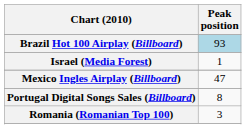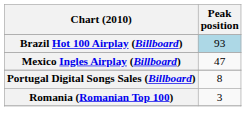 <table class="wikitable plainrowheaders sortable" style="text-align:center;">
 <tr>
 <th scope="col">Chart (2010)</th>
 <th scope="col">Peak<br>position</th>
 </tr>
 <tr>
 </tr>
 <tr>
 </tr>
 <tr>
 </tr>
 <tr>
 </tr>
 <tr>
 <th scope="row">Brazil <a href='#'>Hot 100 Airplay</a> (<em><a href='#'>Billboard</a></em>)</th>
 <td style="background: lightblue;">93</td>
 </tr>
 <tr>
 </tr>
 <tr>
 </tr>
 <tr>
 </tr>
 <tr>
 </tr>
 <tr>
 </tr>
 <tr>
 </tr>
 <tr>
 </tr>
 <tr>
-</tr>
-<tr>
-<th scope="row">Israel (<a href='#'>Media Forest</a>)</th>
-<td>1</td>
 </tr>
 <tr>
 </tr>
 <tr>
 </tr>
 <tr>
 <th scope="row">Mexico <a href='#'>Ingles Airplay</a> (<em><a href='#'>Billboard</a></em>)</th>
 <td>47</td>
 </tr>
 <tr>
 </tr>
 <tr>
 </tr>
 <tr>
 </tr>
 <tr>
 <th scope="row">Portugal Digital Songs Sales (<em><a href='#'>Billboard</a></em>)</th>
 <td>8</td>
 </tr>
 <tr>
 <th scope="row">Romania (<a href='#'>Romanian Top 100</a>)</th>
 <td>3</td>
 </tr>
 <tr>
 </tr>
 <tr>
 </tr>
 <tr>
 </tr>
 <tr>
 </tr>
 <tr>
 </tr>
 <tr>
 </tr>
 <tr>
 </tr>
 <tr>
 </tr>
 <tr>
 </tr>
 <tr>
 </tr>
 <tr>
 </tr>
 <tr>
 </tr>
 </table>
